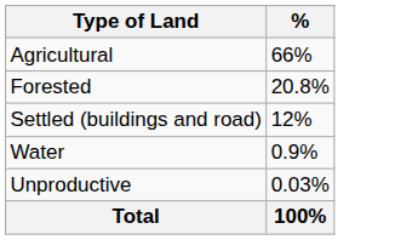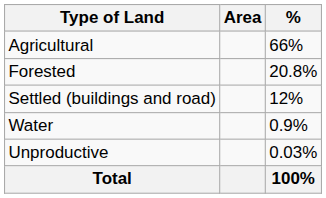 <table class="wikitable">
 <tr>
 <th>Type of Land</th>
+<th>Area</th>
 <th>%</th>
 </tr>
 <tr>
 <td>Agricultural</td>
+<td></td>
 <td>66%</td>
 </tr>
 <tr>
 <td>Forested</td>
+<td></td>
 <td>20.8%</td>
 </tr>
 <tr>
 <td>Settled (buildings and road)</td>
+<td></td>
 <td>12%</td>
 </tr>
 <tr>
 <td>Water</td>
+<td></td>
 <td>0.9%</td>
 </tr>
 <tr>
 <td>Unproductive</td>
+<td></td>
 <td>0.03%</td>
 </tr>
 <tr>
 <th scope="row">Total</th>
+<th></th>
 <th>100%</th>
 </tr>
 </table>
